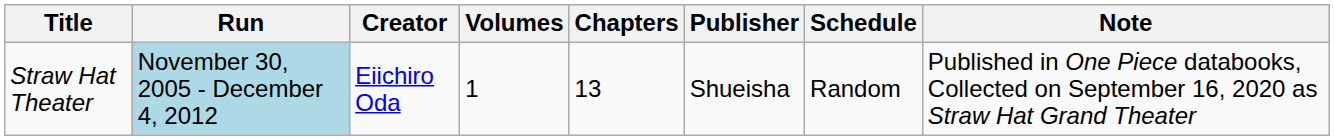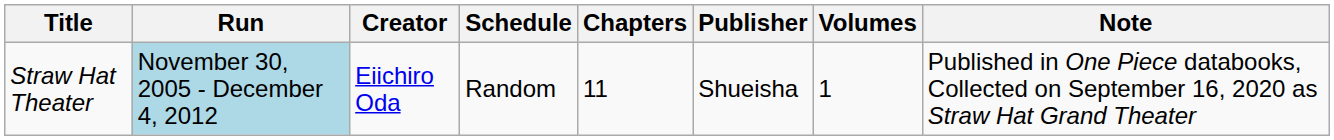 <table class="wikitable" style="width:100%;" style="font-size: 100%;">
 <tr style="text-align:center;">
 <th>Title</th>
 <th>Run</th>
 <th>Creator</th>
-<th>Volumes</th>
+<th>Schedule</th>
 <th>Chapters</th>
 <th>Publisher</th>
-<th>Schedule</th>
+<th>Volumes</th>
 <th>Note</th>
 </tr>
 <tr>
 <td><em>Straw Hat Theater</em></td>
 <td style="background: lightblue;">November 30, 2005 - December 4, 2012</td>
 <td><a href='#'>Eiichiro Oda</a></td>
+<td>Random</td>
+<td>11</td>
+<td>Shueisha</td>
 <td>1</td>
-<td>13</td>
-<td>Shueisha</td>
-<td>Random</td>
 <td>Published in <em>One Piece</em> databooks, Collected on September 16, 2020 as <em>Straw Hat Grand Theater</em></td>
 </tr>
 </table>
